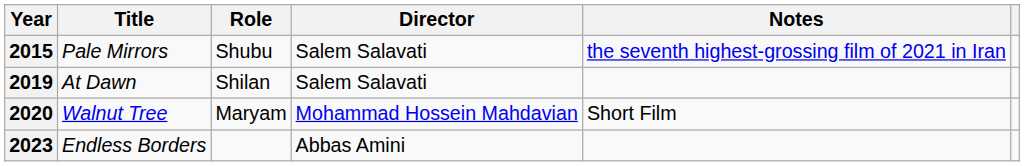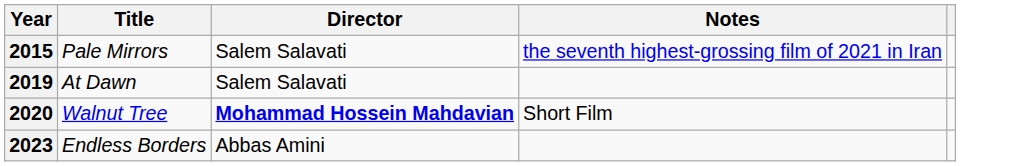 <table class="wikitable plainrowheaders sortable"  style=font-size:100%>
 <tr>
 <th scope="col">Year</th>
 <th scope="col">Title</th>
-<th scope="col">Role</th>
 <th scope="col">Director</th>
 <th scope="col" class="unsortable">Notes</th>
 <th scope="col" class="unsortable"></th>
 </tr>
 <tr>
 <th scope=row>2015</th>
 <td><em>Pale Mirrors</em></td>
-<td>Shubu</td>
 <td>Salem Salavati</td>
 <td><a href='#'>the seventh highest-grossing film of 2021 in Iran</a></td>
 <td></td>
 </tr>
 <tr>
 <th scope=row>2019</th>
 <td><em>At Dawn</em></td>
-<td>Shilan</td>
 <td>Salem Salavati</td>
 <td></td>
 <td></td>
 </tr>
 <tr>
 <th scope=row>2020</th>
 <td><em><a href='#'>Walnut Tree</a></em></td>
-<td>Maryam</td>
-<td><a href='#'>Mohammad Hossein Mahdavian</a></td>
+<td><strong><a href='#'>Mohammad Hossein Mahdavian</a></strong></td>
 <td>Short Film</td>
 <td></td>
 </tr>
 <tr>
 <th scope=row>2023</th>
 <td><em>Endless Borders</em></td>
-<td></td>
 <td>Abbas Amini</td>
 <td></td>
 <td></td>
 </tr>
 </table>
